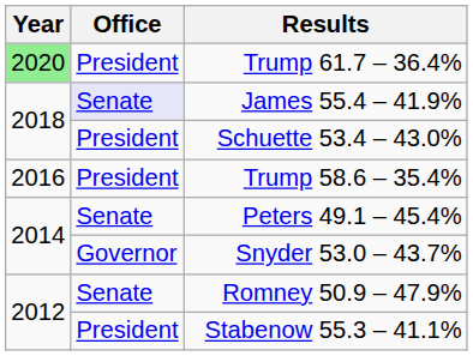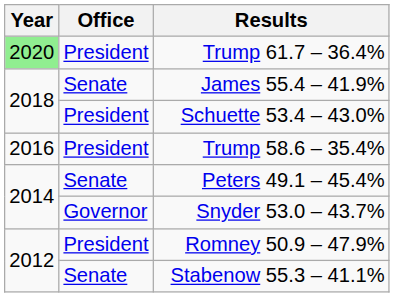 <table class=wikitable>
 <tr>
 <th width="30">Year</th>
 <th width="60">Office</th>
 <th width="180">Results</th>
 </tr>
 <tr>
 <td style="background: lightgreen;">2020</td>
 <td><a href='#'>President</a></td>
 <td align="right" ><a href='#'>Trump</a> 61.7 – 36.4%</td>
 </tr>
 <tr>
 <td rowspan="2">2018</td>
-<td style="background: lavender;"><a href='#'>Senate</a></td>
+<td><a href='#'>Senate</a></td>
 <td align="right" ><a href='#'>James</a> 55.4 – 41.9%</td>
 </tr>
 <tr>
 <td><a href='#'>President</a></td>
 <td align="right" ><a href='#'>Schuette</a> 53.4 – 43.0%</td>
 </tr>
 <tr>
 <td>2016</td>
 <td><a href='#'>President</a></td>
 <td align="right" ><a href='#'>Trump</a> 58.6 – 35.4%</td>
 </tr>
 <tr>
 <td rowspan="2">2014</td>
 <td><a href='#'>Senate</a></td>
 <td align="right" ><a href='#'>Peters</a> 49.1 – 45.4%</td>
 </tr>
 <tr>
 <td><a href='#'>Governor</a></td>
 <td align="right" ><a href='#'>Snyder</a> 53.0 – 43.7%</td>
 </tr>
 <tr>
 <td rowspan="2">2012</td>
-<td><a href='#'>Senate</a></td>
+<td><a href='#'>President</a></td>
 <td align="right" ><a href='#'>Romney</a> 50.9 – 47.9%</td>
 </tr>
 <tr>
-<td><a href='#'>President</a></td>
+<td><a href='#'>Senate</a></td>
 <td align="right" ><a href='#'>Stabenow</a> 55.3 – 41.1%</td>
 </tr>
 </table>
